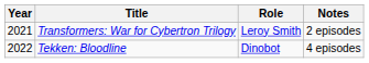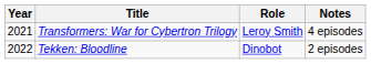 <table class="wikitable sortable">
 <tr>
 <th>Year</th>
 <th>Title</th>
 <th>Role</th>
 <th>Notes</th>
 </tr>
 <tr>
 <td>2021</td>
 <td><em><a href='#'>Transformers: War for Cybertron Trilogy</a></em></td>
 <td><a href='#'>Leroy Smith</a></td>
-<td>2 episodes</td>
+<td>4 episodes</td>
 </tr>
 <tr>
 <td>2022</td>
 <td><em><a href='#'>Tekken: Bloodline</a></em></td>
 <td><a href='#'>Dinobot</a></td>
-<td>4 episodes</td>
+<td>2 episodes</td>
 </tr>
 </table>
